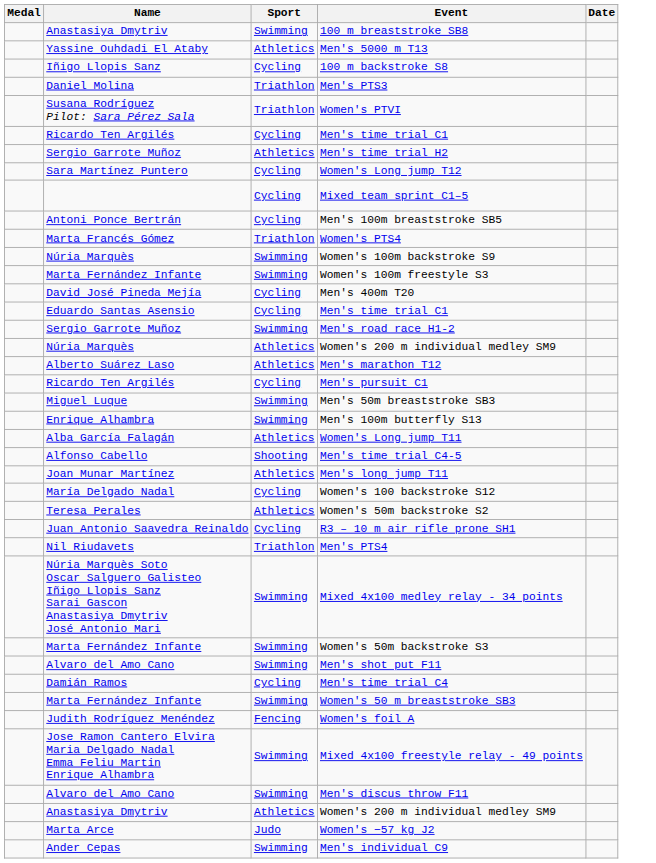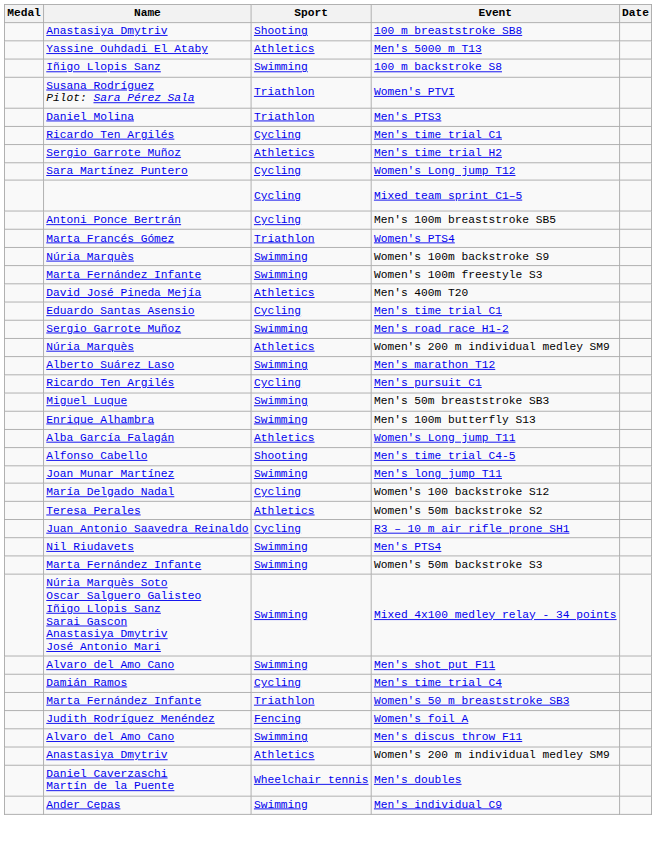 <table class="wikitable sortable" style="font-size: 95%;">
 <tr>
 <th>Medal</th>
 <th>Name</th>
 <th>Sport</th>
 <th>Event</th>
 <th>Date</th>
 </tr>
 <tr>
 <td></td>
 <td><a href='#'>Anastasiya Dmytriv</a></td>
-<td><a href='#'>Swimming</a></td>
+<td><a href='#'>Shooting</a></td>
 <td><a href='#'>100 m breaststroke SB8</a></td>
 <td></td>
 </tr>
 <tr>
 <td></td>
 <td><a href='#'>Yassine Ouhdadi El Ataby</a></td>
 <td><a href='#'>Athletics</a></td>
 <td><a href='#'>Men's 5000 m T13</a></td>
 <td></td>
 </tr>
 <tr>
 <td></td>
 <td><a href='#'>Iñigo Llopis Sanz</a></td>
-<td><a href='#'>Cycling</a></td>
+<td><a href='#'>Swimming</a></td>
 <td><a href='#'>100 m backstroke S8</a></td>
+<td></td>
+</tr>
+<tr>
+<td></td>
+<td><a href='#'>Susana Rodríguez</a><br><em>Pilot: <a href='#'>Sara Pérez Sala</a></em></td>
+<td><a href='#'>Triathlon</a></td>
+<td><a href='#'>Women's PTVI</a></td>
 <td></td>
 </tr>
 <tr>
 <td></td>
 <td><a href='#'>Daniel Molina</a></td>
 <td><a href='#'>Triathlon</a></td>
 <td><a href='#'>Men's PTS3</a></td>
-<td></td>
-</tr>
-<tr>
-<td></td>
-<td><a href='#'>Susana Rodríguez</a><br><em>Pilot: <a href='#'>Sara Pérez Sala</a></em></td>
-<td><a href='#'>Triathlon</a></td>
-<td><a href='#'>Women's PTVI</a></td>
 <td></td>
 </tr>
 <tr>
 <td></td>
 <td><a href='#'>Ricardo Ten Argilés</a></td>
 <td><a href='#'>Cycling</a></td>
 <td><a href='#'>Men's time trial C1</a></td>
 <td></td>
 </tr>
 <tr>
 <td></td>
 <td><a href='#'>Sergio Garrote Muñoz</a></td>
 <td><a href='#'>Athletics</a></td>
 <td><a href='#'>Men's time trial H2</a></td>
 <td></td>
 </tr>
 <tr>
 <td></td>
 <td><a href='#'>Sara Martínez Puntero</a></td>
 <td><a href='#'>Cycling</a></td>
 <td><a href='#'>Women's Long jump T12</a></td>
 <td></td>
 </tr>
 <tr>
 <td></td>
 <td><br><br></td>
 <td><a href='#'>Cycling</a></td>
 <td><a href='#'>Mixed team sprint C1–5</a></td>
 <td></td>
 </tr>
 <tr>
 <td></td>
 <td><a href='#'>Antoni Ponce Bertrán</a></td>
 <td><a href='#'>Cycling</a></td>
 <td>Men's 100m breaststroke SB5</td>
 <td></td>
 </tr>
 <tr>
 <td></td>
 <td><a href='#'>Marta Francés Gómez</a></td>
 <td><a href='#'>Triathlon</a></td>
 <td><a href='#'>Women's PTS4</a></td>
 <td></td>
 </tr>
 <tr>
 <td></td>
 <td><a href='#'>Núria Marquès</a></td>
 <td><a href='#'>Swimming</a></td>
 <td>Women's 100m backstroke S9</td>
 <td></td>
 </tr>
 <tr>
 <td></td>
 <td><a href='#'>Marta Fernández Infante</a></td>
 <td><a href='#'>Swimming</a></td>
 <td>Women's 100m freestyle S3</td>
 <td></td>
 </tr>
 <tr>
 <td></td>
 <td><a href='#'>David José Pineda Mejía</a></td>
-<td><a href='#'>Cycling</a></td>
+<td><a href='#'>Athletics</a></td>
 <td>Men's 400m T20</td>
 <td></td>
 </tr>
 <tr>
 <td></td>
 <td><a href='#'>Eduardo Santas Asensio</a></td>
 <td><a href='#'>Cycling</a></td>
 <td><a href='#'>Men's time trial C1</a></td>
 <td></td>
 </tr>
 <tr>
 <td></td>
 <td><a href='#'>Sergio Garrote Muñoz</a></td>
 <td><a href='#'>Swimming</a></td>
 <td><a href='#'>Men's road race H1-2</a></td>
 <td></td>
 </tr>
 <tr>
 <td></td>
 <td><a href='#'>Núria Marquès</a></td>
 <td><a href='#'>Athletics</a></td>
 <td>Women's 200 m individual medley SM9</td>
 <td></td>
 </tr>
 <tr>
 <td></td>
 <td><a href='#'>Alberto Suárez Laso</a></td>
-<td><a href='#'>Athletics</a></td>
+<td><a href='#'>Swimming</a></td>
 <td><a href='#'>Men's marathon T12</a></td>
 <td></td>
 </tr>
 <tr>
 <td></td>
 <td><a href='#'>Ricardo Ten Argilés</a></td>
 <td><a href='#'>Cycling</a></td>
 <td><a href='#'>Men's pursuit C1</a></td>
 <td></td>
 </tr>
 <tr>
 <td></td>
 <td><a href='#'>Miguel Luque</a></td>
 <td><a href='#'>Swimming</a></td>
 <td>Men's 50m breaststroke SB3</td>
 <td></td>
 </tr>
 <tr>
 <td></td>
 <td><a href='#'>Enrique Alhambra</a></td>
 <td><a href='#'>Swimming</a></td>
 <td>Men's 100m butterfly S13</td>
 <td></td>
 </tr>
 <tr>
 <td></td>
 <td><a href='#'>Alba García Falagán</a></td>
 <td><a href='#'>Athletics</a></td>
 <td><a href='#'>Women's Long jump T11</a></td>
 <td></td>
 </tr>
 <tr>
 <td></td>
 <td><a href='#'>Alfonso Cabello</a></td>
 <td><a href='#'>Shooting</a></td>
 <td><a href='#'>Men's time trial C4-5</a></td>
 <td></td>
 </tr>
 <tr>
 <td></td>
 <td><a href='#'>Joan Munar Martínez</a></td>
-<td><a href='#'>Athletics</a></td>
+<td><a href='#'>Swimming</a></td>
 <td><a href='#'>Men's long jump T11</a></td>
 <td></td>
 </tr>
 <tr>
 <td></td>
 <td><a href='#'>María Delgado Nadal</a></td>
 <td><a href='#'>Cycling</a></td>
 <td>Women's 100 backstroke S12</td>
 <td></td>
 </tr>
 <tr>
 <td></td>
 <td><a href='#'>Teresa Perales</a></td>
 <td><a href='#'>Athletics</a></td>
 <td>Women's 50m backstroke S2</td>
 <td></td>
 </tr>
 <tr>
 <td></td>
 <td><a href='#'>Juan Antonio Saavedra Reinaldo</a></td>
 <td><a href='#'>Cycling</a></td>
 <td><a href='#'>R3 – 10 m air rifle prone SH1</a></td>
 <td></td>
 </tr>
 <tr>
 <td></td>
 <td><a href='#'>Nil Riudavets</a></td>
-<td><a href='#'>Triathlon</a></td>
+<td><a href='#'>Swimming</a></td>
 <td><a href='#'>Men's PTS4</a></td>
+<td></td>
+</tr>
+<tr>
+<td></td>
+<td><a href='#'>Marta Fernández Infante</a></td>
+<td><a href='#'>Swimming</a></td>
+<td>Women's 50m backstroke S3</td>
 <td></td>
 </tr>
 <tr>
 <td></td>
 <td><a href='#'>Núria Marquès Soto</a><br><a href='#'>Oscar Salguero Galisteo</a><br><a href='#'>Iñigo Llopis Sanz</a><br><a href='#'>Sarai Gascon</a><br><a href='#'>Anastasiya Dmytriv</a><br><a href='#'>José Antonio Mari</a></td>
 <td><a href='#'>Swimming</a></td>
 <td><a href='#'>Mixed 4x100 medley relay - 34 points</a></td>
-<td></td>
-</tr>
-<tr>
-<td></td>
-<td><a href='#'>Marta Fernández Infante</a></td>
-<td><a href='#'>Swimming</a></td>
-<td>Women's 50m backstroke S3</td>
 <td></td>
 </tr>
 <tr>
 <td></td>
 <td><a href='#'>Alvaro del Amo Cano</a></td>
 <td><a href='#'>Swimming</a></td>
 <td><a href='#'>Men's shot put F11</a></td>
 <td></td>
 </tr>
 <tr>
 <td></td>
 <td><a href='#'>Damián Ramos</a></td>
 <td><a href='#'>Cycling</a></td>
 <td><a href='#'>Men's time trial C4</a></td>
 <td></td>
 </tr>
 <tr>
 <td></td>
 <td><a href='#'>Marta Fernández Infante</a></td>
-<td><a href='#'>Swimming</a></td>
+<td><a href='#'>Triathlon</a></td>
 <td><a href='#'>Women's 50 m breaststroke SB3</a></td>
 <td></td>
 </tr>
 <tr>
 <td></td>
 <td><a href='#'>Judith Rodríguez Menéndez</a></td>
 <td><a href='#'>Fencing</a></td>
 <td><a href='#'>Women's foil A</a></td>
-<td></td>
-</tr>
-<tr>
-<td></td>
-<td><a href='#'>Jose Ramon Cantero Elvira</a><br><a href='#'>Maria Delgado Nadal</a><br><a href='#'>Emma Feliu Martin</a><br><a href='#'>Enrique Alhambra</a></td>
-<td><a href='#'>Swimming</a></td>
-<td><a href='#'>Mixed 4x100 freestyle relay - 49 points</a></td>
 <td></td>
 </tr>
 <tr>
 <td></td>
 <td><a href='#'>Alvaro del Amo Cano</a></td>
 <td><a href='#'>Swimming</a></td>
 <td><a href='#'>Men's discus throw F11</a></td>
 <td></td>
 </tr>
 <tr>
 <td></td>
 <td><a href='#'>Anastasiya Dmytriv</a></td>
 <td><a href='#'>Athletics</a></td>
 <td>Women's 200 m individual medley SM9</td>
 <td></td>
 </tr>
 <tr>
 <td></td>
-<td><a href='#'>Marta Arce</a></td>
-<td><a href='#'>Judo</a></td>
-<td><a href='#'>Women's −57 kg J2</a></td>
+<td><a href='#'>Daniel Caverzaschi</a><br><a href='#'>Martín de la Puente</a></td>
+<td><a href='#'>Wheelchair tennis</a></td>
+<td><a href='#'>Men's doubles</a></td>
 <td></td>
 </tr>
 <tr>
 <td></td>
 <td><a href='#'>Ander Cepas</a></td>
 <td><a href='#'>Swimming</a></td>
 <td><a href='#'>Men's individual C9</a></td>
 <td></td>
 </tr>
 </table>
